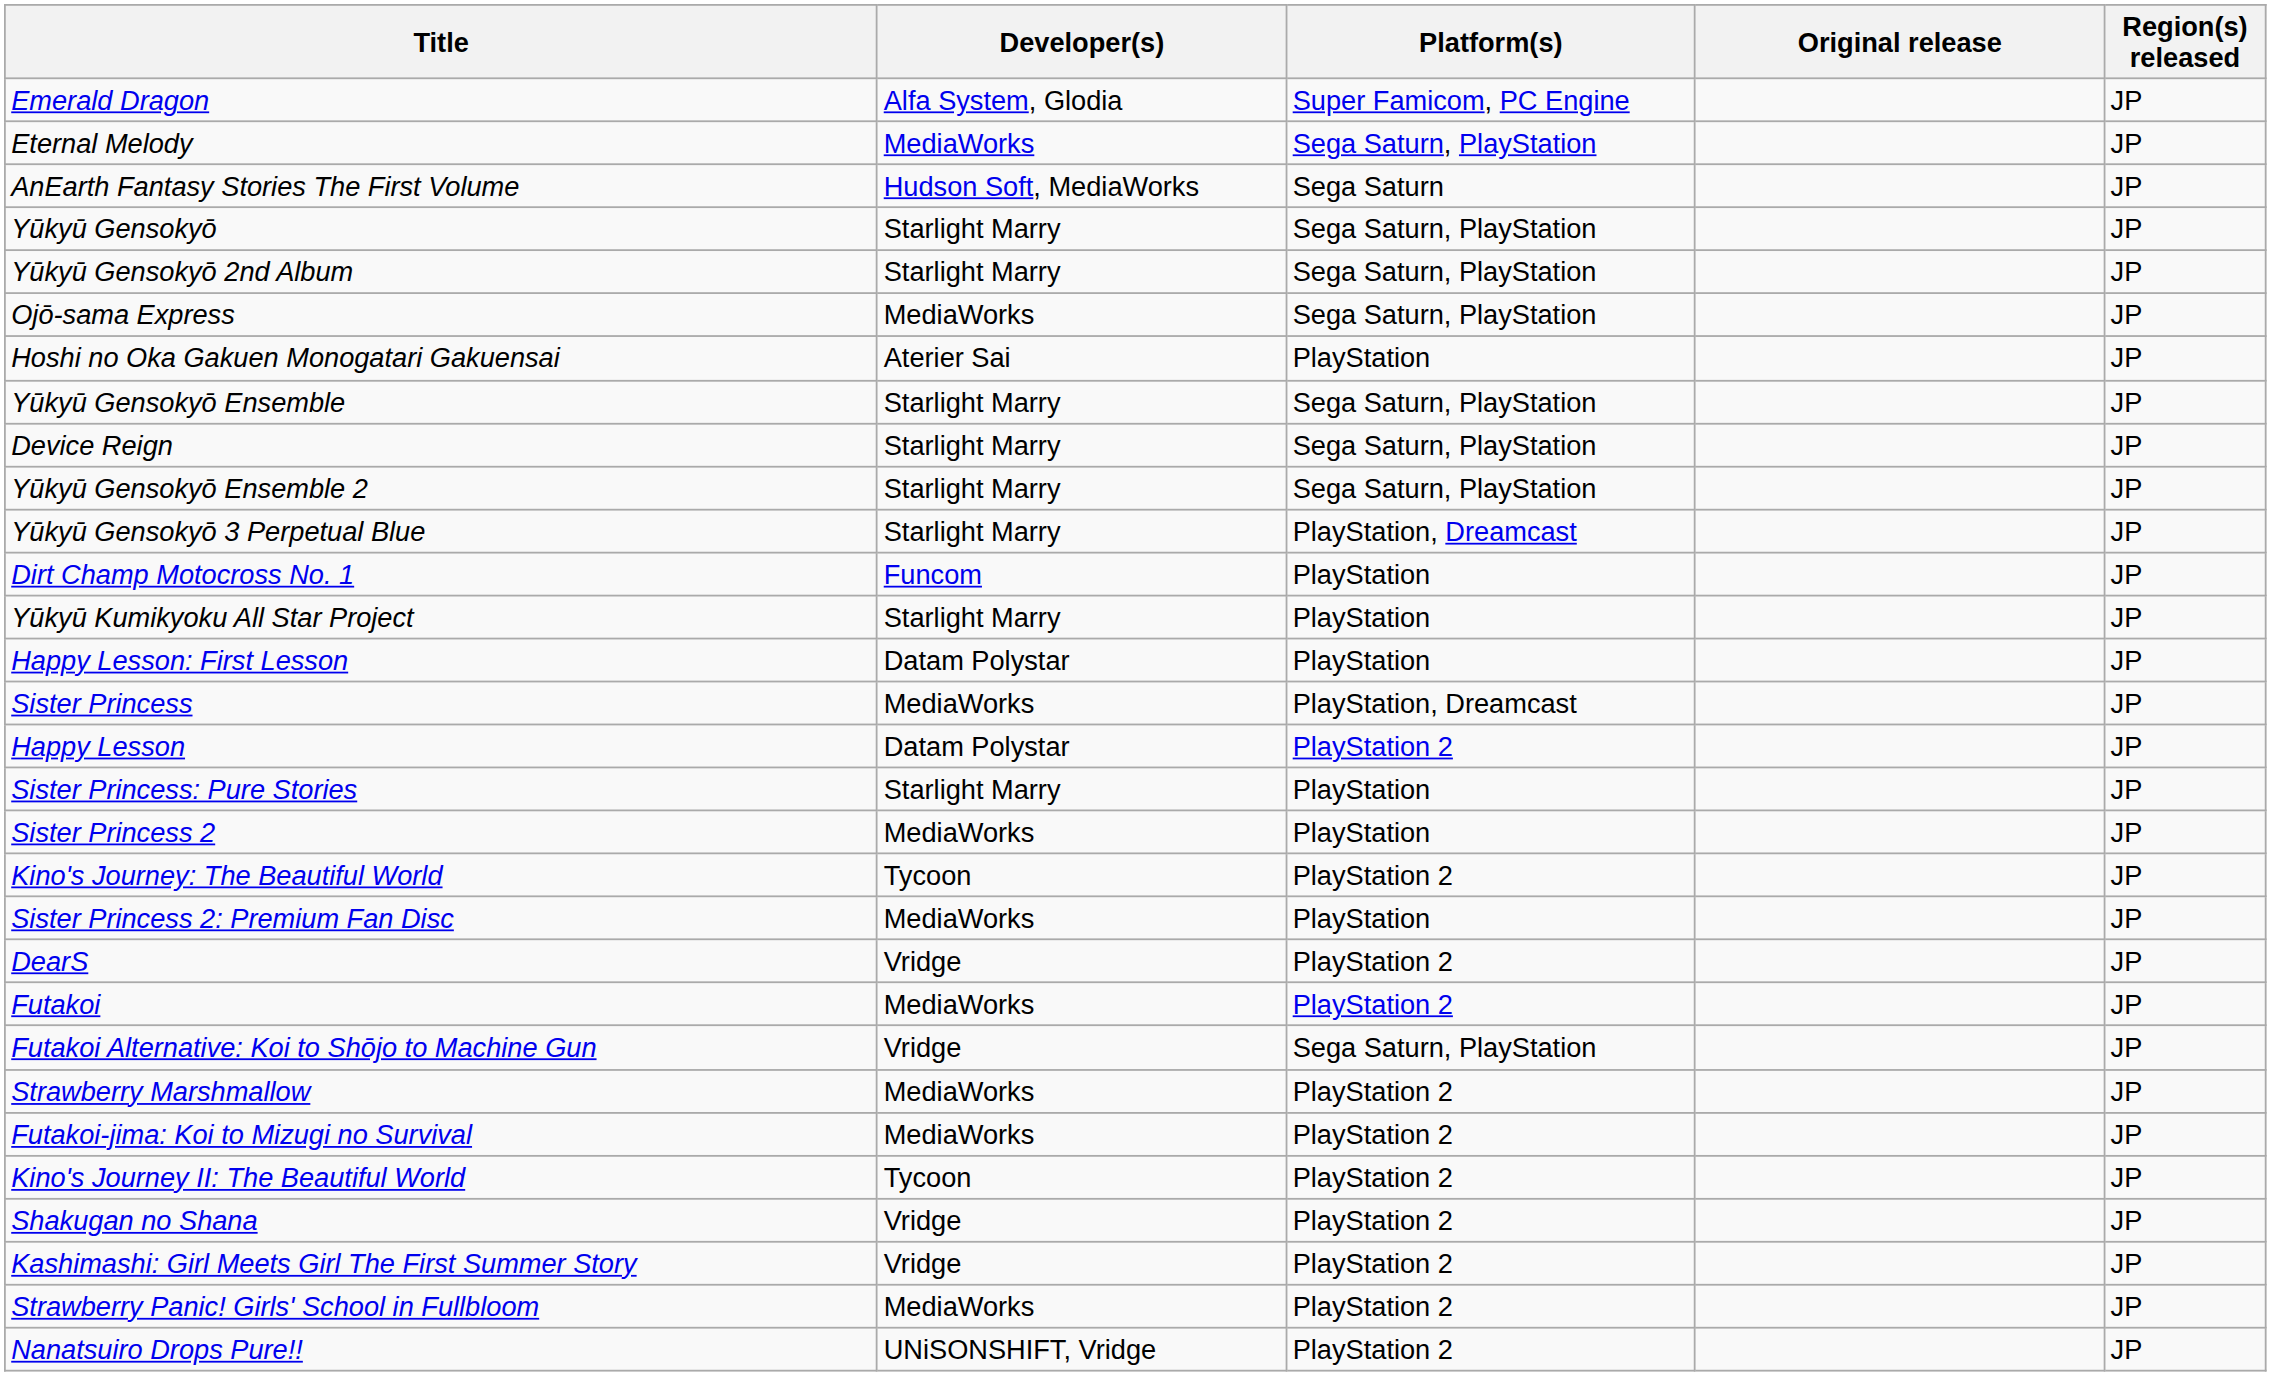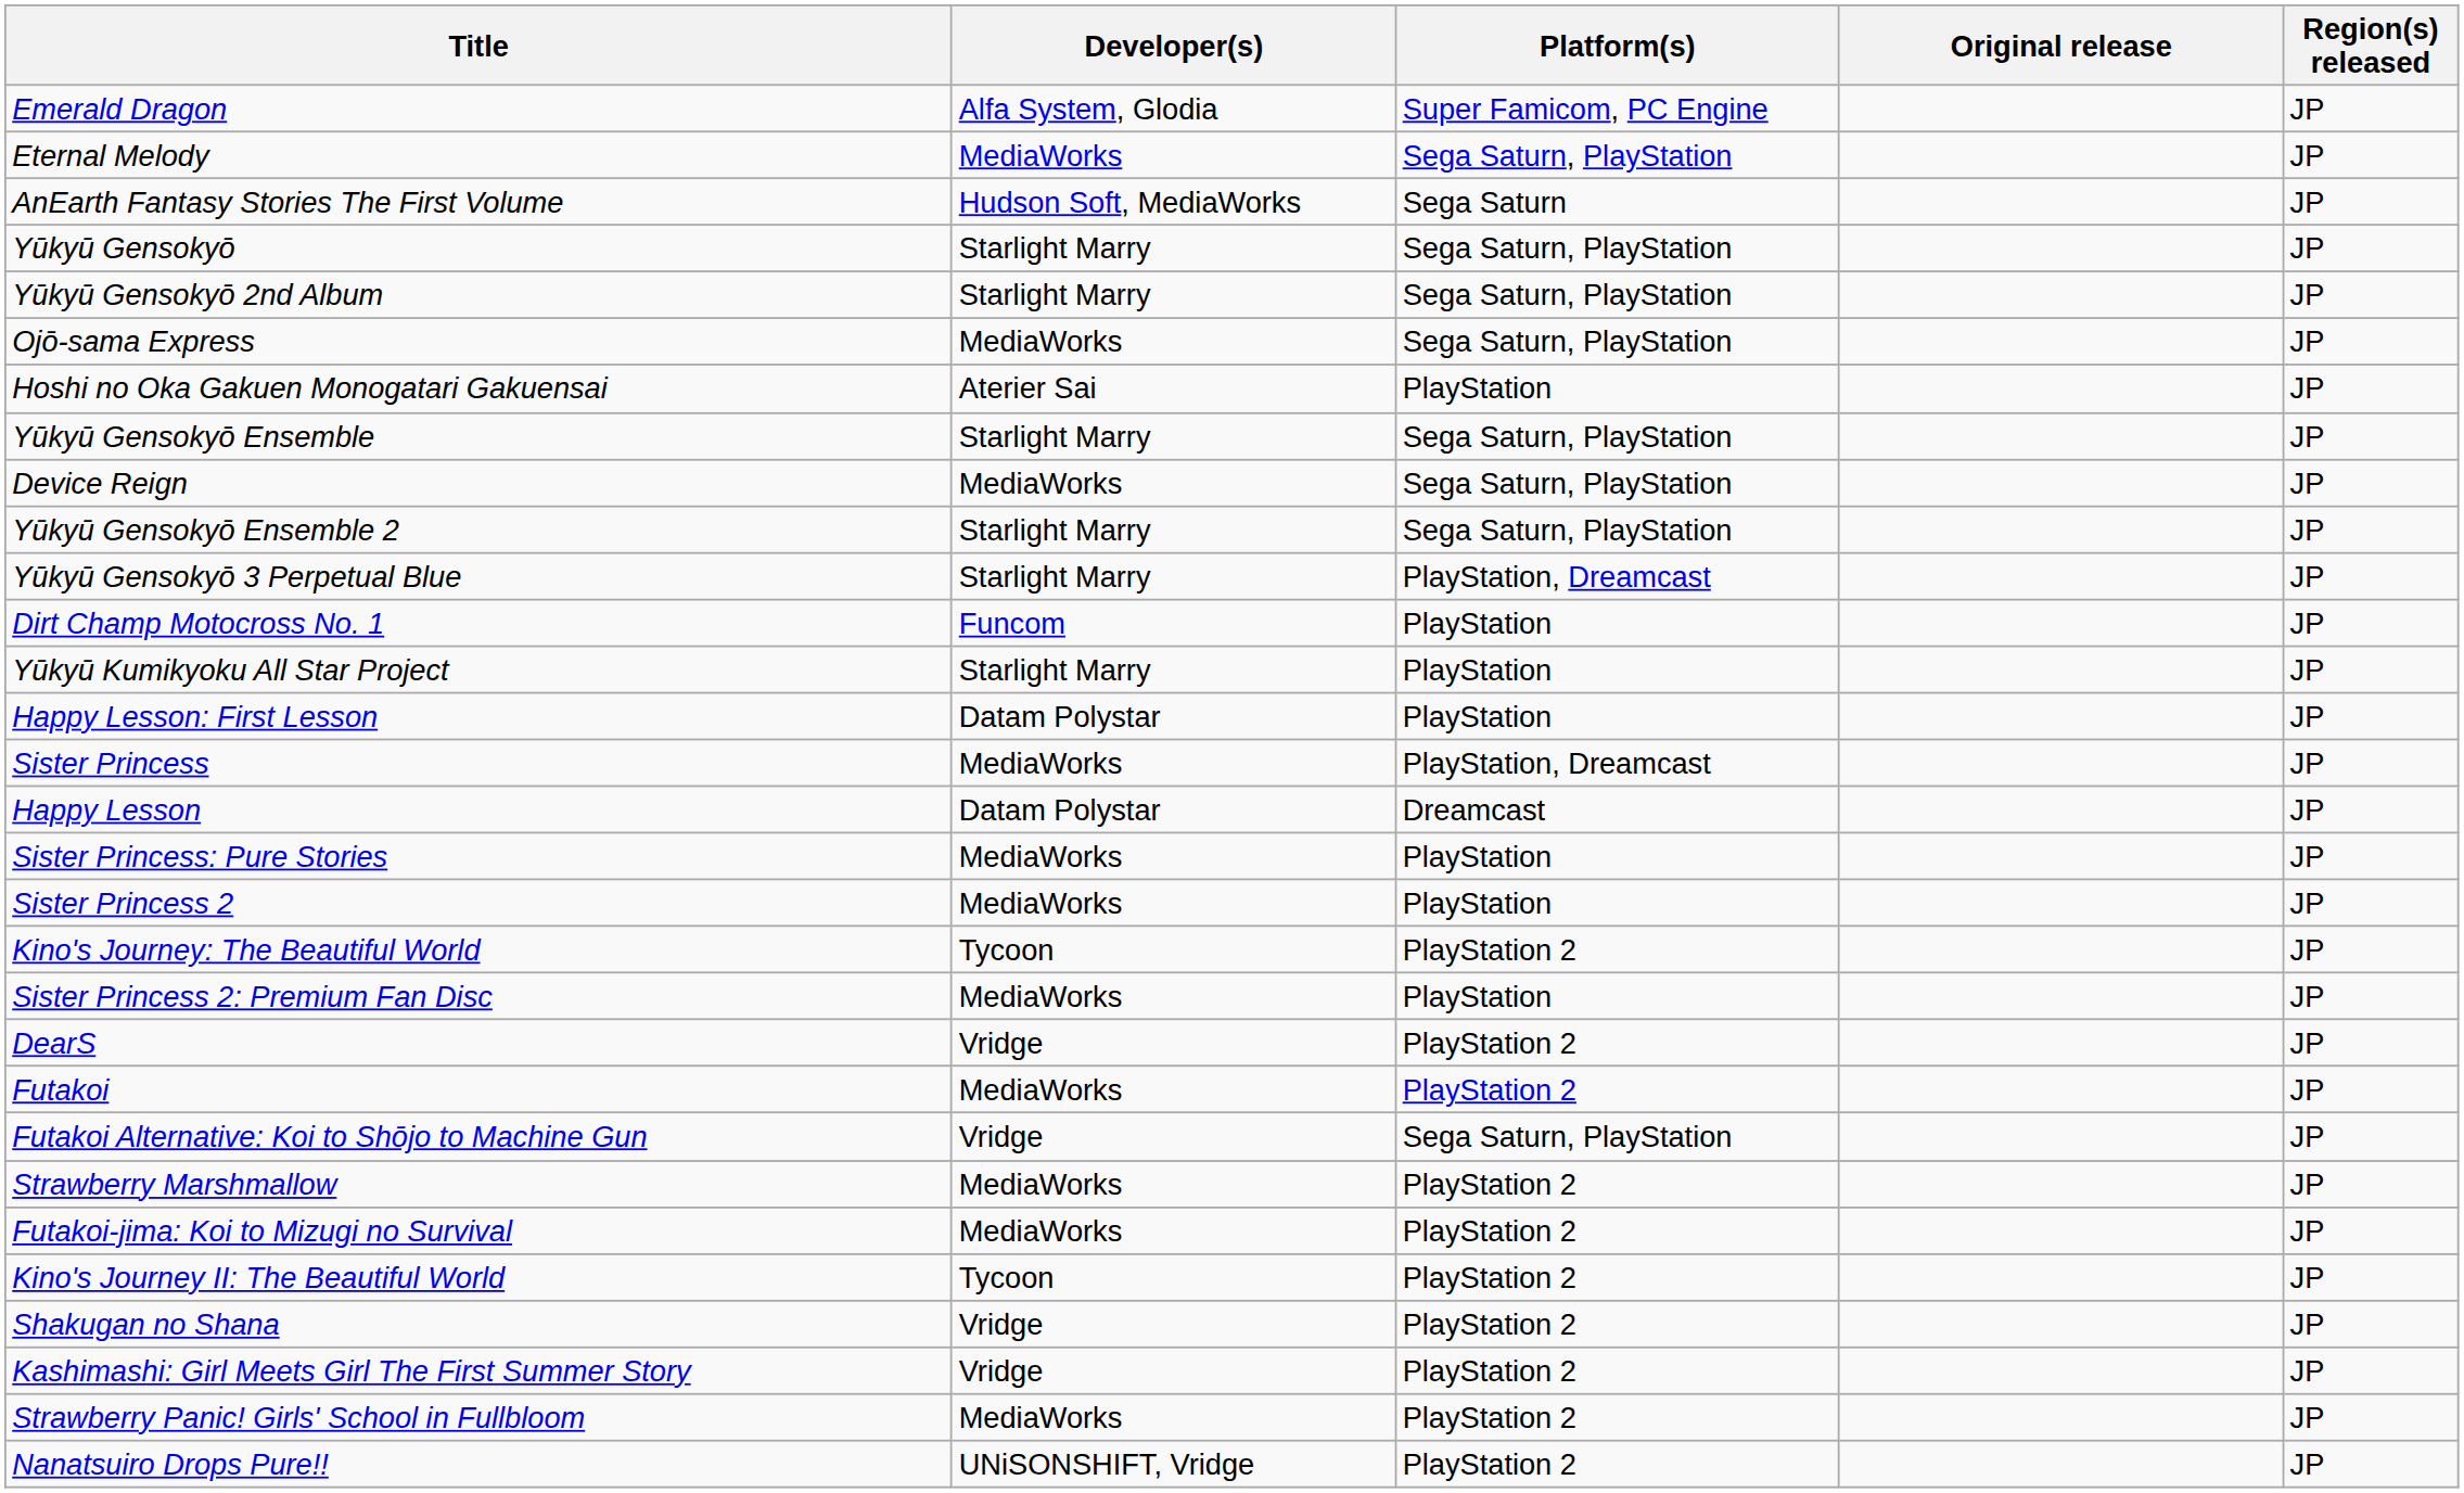 <table class="wikitable sortable" style="width:100%; font-size:95%;">
 <tr>
 <th width="32%">Title</th>
 <th width="15%">Developer(s)</th>
 <th width="15%">Platform(s)</th>
 <th width="15%">Original release</th>
 <th width="5%">Region(s) released</th>
 </tr>
 <tr>
 <td><em><a href='#'>Emerald Dragon</a></em></td>
 <td><a href='#'>Alfa System</a>, Glodia</td>
 <td><a href='#'>Super Famicom</a>, <a href='#'>PC Engine</a></td>
 <td></td>
 <td>JP</td>
 </tr>
 <tr>
 <td><em>Eternal Melody</em></td>
 <td><a href='#'>MediaWorks</a></td>
 <td><a href='#'>Sega Saturn</a>, <a href='#'>PlayStation</a></td>
 <td></td>
 <td>JP</td>
 </tr>
 <tr>
 <td><em>AnEarth Fantasy Stories The First Volume</em></td>
 <td><a href='#'>Hudson Soft</a>, MediaWorks</td>
 <td>Sega Saturn</td>
 <td></td>
 <td>JP</td>
 </tr>
 <tr>
 <td><em>Yūkyū Gensokyō</em></td>
 <td>Starlight Marry</td>
 <td>Sega Saturn, PlayStation</td>
 <td></td>
 <td>JP</td>
 </tr>
 <tr>
 <td><em>Yūkyū Gensokyō 2nd Album</em></td>
 <td>Starlight Marry</td>
 <td>Sega Saturn, PlayStation</td>
 <td></td>
 <td>JP</td>
 </tr>
 <tr>
 <td><em>Ojō-sama Express</em></td>
 <td>MediaWorks</td>
 <td>Sega Saturn, PlayStation</td>
 <td></td>
 <td>JP</td>
 </tr>
 <tr>
 <td><em>Hoshi no Oka Gakuen Monogatari Gakuensai</em></td>
 <td>Aterier Sai</td>
 <td>PlayStation</td>
 <td></td>
 <td>JP</td>
 </tr>
 <tr>
 <td><em>Yūkyū Gensokyō Ensemble</em></td>
 <td>Starlight Marry</td>
 <td>Sega Saturn, PlayStation</td>
 <td></td>
 <td>JP</td>
 </tr>
 <tr>
 <td><em>Device Reign</em></td>
-<td>Starlight Marry</td>
+<td>MediaWorks</td>
 <td>Sega Saturn, PlayStation</td>
 <td></td>
 <td>JP</td>
 </tr>
 <tr>
 <td><em>Yūkyū Gensokyō Ensemble 2</em></td>
 <td>Starlight Marry</td>
 <td>Sega Saturn, PlayStation</td>
 <td></td>
 <td>JP</td>
 </tr>
 <tr>
 <td><em>Yūkyū Gensokyō 3 Perpetual Blue</em></td>
 <td>Starlight Marry</td>
 <td>PlayStation, <a href='#'>Dreamcast</a></td>
 <td></td>
 <td>JP</td>
 </tr>
 <tr>
 <td><em><a href='#'>Dirt Champ Motocross No. 1</a></em></td>
 <td><a href='#'>Funcom</a></td>
 <td>PlayStation</td>
 <td></td>
 <td>JP</td>
 </tr>
 <tr>
 <td><em>Yūkyū Kumikyoku All Star Project</em></td>
 <td>Starlight Marry</td>
 <td>PlayStation</td>
 <td></td>
 <td>JP</td>
 </tr>
 <tr>
 <td><em><a href='#'>Happy Lesson: First Lesson</a></em></td>
 <td>Datam Polystar</td>
 <td>PlayStation</td>
 <td></td>
 <td>JP</td>
 </tr>
 <tr>
 <td><em><a href='#'>Sister Princess</a></em></td>
 <td>MediaWorks</td>
 <td>PlayStation, Dreamcast</td>
 <td></td>
 <td>JP</td>
 </tr>
 <tr>
 <td><em><a href='#'>Happy Lesson</a></em></td>
 <td>Datam Polystar</td>
-<td><a href='#'>PlayStation 2</a></td>
+<td>Dreamcast</td>
 <td></td>
 <td>JP</td>
 </tr>
 <tr>
 <td><em><a href='#'>Sister Princess: Pure Stories</a></em></td>
-<td>Starlight Marry</td>
+<td>MediaWorks</td>
 <td>PlayStation</td>
 <td></td>
 <td>JP</td>
 </tr>
 <tr>
 <td><em><a href='#'>Sister Princess 2</a></em></td>
 <td>MediaWorks</td>
 <td>PlayStation</td>
 <td></td>
 <td>JP</td>
 </tr>
 <tr>
 <td><em><a href='#'>Kino's Journey: The Beautiful World</a></em></td>
 <td>Tycoon</td>
 <td>PlayStation 2</td>
 <td></td>
 <td>JP</td>
 </tr>
 <tr>
 <td><em><a href='#'>Sister Princess 2: Premium Fan Disc</a></em></td>
 <td>MediaWorks</td>
 <td>PlayStation</td>
 <td></td>
 <td>JP</td>
 </tr>
 <tr>
 <td><em><a href='#'>DearS</a></em></td>
 <td>Vridge</td>
 <td>PlayStation 2</td>
 <td></td>
 <td>JP</td>
 </tr>
 <tr>
 <td><em><a href='#'>Futakoi</a></em></td>
 <td>MediaWorks</td>
 <td><a href='#'>PlayStation 2</a></td>
 <td></td>
 <td>JP</td>
 </tr>
 <tr>
 <td><em><a href='#'>Futakoi Alternative: Koi to Shōjo to Machine Gun</a></em></td>
 <td>Vridge</td>
 <td>Sega Saturn, PlayStation</td>
 <td></td>
 <td>JP</td>
 </tr>
 <tr>
 <td><em><a href='#'>Strawberry Marshmallow</a></em></td>
 <td>MediaWorks</td>
 <td>PlayStation 2</td>
 <td></td>
 <td>JP</td>
 </tr>
 <tr>
 <td><em><a href='#'>Futakoi-jima: Koi to Mizugi no Survival</a></em></td>
 <td>MediaWorks</td>
 <td>PlayStation 2</td>
 <td></td>
 <td>JP</td>
 </tr>
 <tr>
 <td><em><a href='#'>Kino's Journey II: The Beautiful World</a></em></td>
 <td>Tycoon</td>
 <td>PlayStation 2</td>
 <td></td>
 <td>JP</td>
 </tr>
 <tr>
 <td><em><a href='#'>Shakugan no Shana</a></em></td>
 <td>Vridge</td>
 <td>PlayStation 2</td>
 <td></td>
 <td>JP</td>
 </tr>
 <tr>
 <td><em><a href='#'>Kashimashi: Girl Meets Girl The First Summer Story</a></em></td>
 <td>Vridge</td>
 <td>PlayStation 2</td>
 <td></td>
 <td>JP</td>
 </tr>
 <tr>
 <td><em><a href='#'>Strawberry Panic! Girls' School in Fullbloom</a></em></td>
 <td>MediaWorks</td>
 <td>PlayStation 2</td>
 <td></td>
 <td>JP</td>
 </tr>
 <tr>
 <td><em><a href='#'>Nanatsuiro Drops Pure!!</a></em></td>
 <td>UNiSONSHIFT, Vridge</td>
 <td>PlayStation 2</td>
 <td></td>
 <td>JP</td>
 </tr>
 </table>
